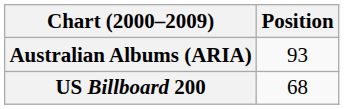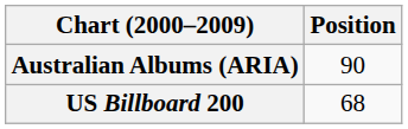 <table class="wikitable plainrowheaders" style="text-align:center;">
 <tr>
 <th scope="col">Chart (2000–2009)</th>
 <th scope="col">Position</th>
 </tr>
 <tr>
 <th scope="row">Australian Albums (ARIA)</th>
-<td align="center">93</td>
+<td align="center">90</td>
 </tr>
 <tr>
 <th scope="row">US <em>Billboard</em> 200</th>
 <td align="center">68</td>
 </tr>
 </table>
